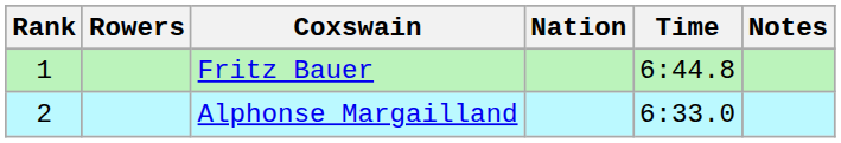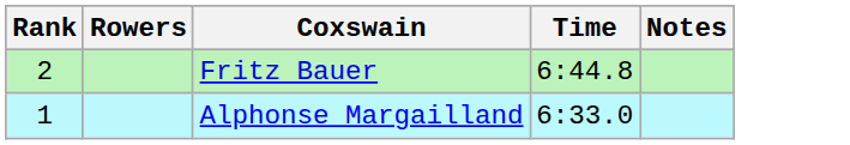 <table class="wikitable sortable" style="text-align:center">
 <tr>
 <th>Rank</th>
 <th>Rowers</th>
 <th>Coxswain</th>
-<th>Nation</th>
 <th>Time</th>
 <th>Notes</th>
 </tr>
 <tr bgcolor=bbf3bb>
-<td>1</td>
+<td>2</td>
 <td align=left></td>
 <td align=left><a href='#'>Fritz Bauer</a></td>
-<td align=left></td>
 <td>6:44.8</td>
 <td></td>
 </tr>
 <tr bgcolor=bbf9ff>
-<td>2</td>
+<td>1</td>
 <td align=left></td>
 <td align=left><a href='#'>Alphonse Margailland</a></td>
-<td align=left></td>
 <td>6:33.0</td>
 <td></td>
 </tr>
 </table>
